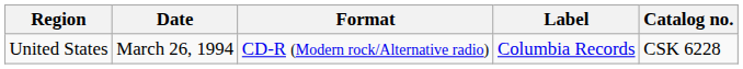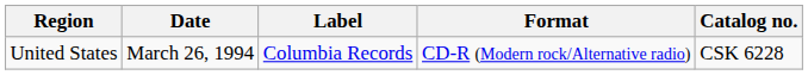 <table class="wikitable plainrowheaders">
 <tr>
 <th>Region</th>
 <th>Date</th>
+<th>Label</th>
 <th>Format</th>
-<th>Label</th>
 <th>Catalog no.</th>
 </tr>
 <tr>
 <td>United States</td>
 <td>March 26, 1994</td>
+<td><a href='#'>Columbia Records</a></td>
 <td><a href='#'>CD-R</a> <small>(<a href='#'>Modern rock/Alternative radio</a>)</small></td>
-<td><a href='#'>Columbia Records</a></td>
 <td>CSK 6228</td>
 </tr>
 </table>
